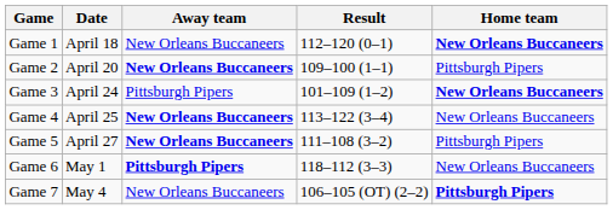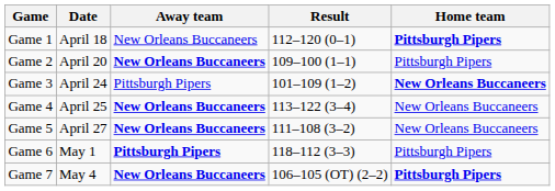 <table class="wikitable">
 <tr>
 <th>Game</th>
 <th>Date</th>
 <th>Away team</th>
 <th>Result</th>
 <th>Home team</th>
 </tr>
 <tr>
 <td>Game 1</td>
 <td>April 18</td>
 <td><a href='#'>New Orleans Buccaneers</a></td>
 <td>112–120 (0–1)</td>
-<td><strong><a href='#'>New Orleans Buccaneers</a></strong></td>
+<td><strong><a href='#'>Pittsburgh Pipers</a></strong></td>
 </tr>
 <tr>
 <td>Game 2</td>
 <td>April 20</td>
 <td><strong><a href='#'>New Orleans Buccaneers</a></strong></td>
 <td>109–100 (1–1)</td>
 <td><a href='#'>Pittsburgh Pipers</a></td>
 </tr>
 <tr>
 <td>Game 3</td>
 <td>April 24</td>
 <td><a href='#'>Pittsburgh Pipers</a></td>
 <td>101–109 (1–2)</td>
 <td><strong><a href='#'>New Orleans Buccaneers</a></strong></td>
 </tr>
 <tr>
 <td>Game 4</td>
 <td>April 25</td>
 <td><strong><a href='#'>New Orleans Buccaneers</a></strong></td>
 <td>113–122 (3–4)</td>
 <td><a href='#'>New Orleans Buccaneers</a></td>
 </tr>
 <tr>
 <td>Game 5</td>
 <td>April 27</td>
 <td><strong><a href='#'>New Orleans Buccaneers</a></strong></td>
 <td>111–108 (3–2)</td>
-<td><a href='#'>Pittsburgh Pipers</a></td>
+<td><a href='#'>New Orleans Buccaneers</a></td>
 </tr>
 <tr>
 <td>Game 6</td>
 <td>May 1</td>
 <td><strong><a href='#'>Pittsburgh Pipers</a></strong></td>
 <td>118–112 (3–3)</td>
-<td><a href='#'>New Orleans Buccaneers</a></td>
+<td><a href='#'>Pittsburgh Pipers</a></td>
 </tr>
 <tr>
 <td>Game 7</td>
 <td>May 4</td>
-<td><a href='#'>New Orleans Buccaneers</a></td>
+<td><strong><a href='#'>New Orleans Buccaneers</a></strong></td>
 <td>106–105 (OT) (2–2)</td>
 <td><strong><a href='#'>Pittsburgh Pipers</a></strong></td>
 </tr>
 </table>
